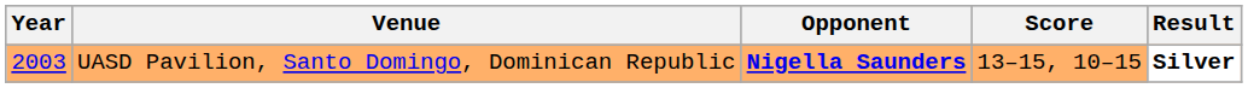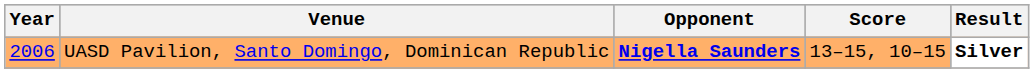 <table class="sortable wikitable" style="font-size: 90%;">
 <tr>
 <th>Year</th>
 <th>Venue</th>
 <th>Opponent</th>
 <th>Score</th>
 <th>Result</th>
 </tr>
 <tr style="background:#FFB069">
-<td align="center"><a href='#'>2003</a></td>
+<td align="center"><a href='#'>2006</a></td>
 <td align="left">UASD Pavilion, <a href='#'>Santo Domingo</a>, Dominican Republic</td>
 <td align="left"><strong> <a href='#'>Nigella Saunders</a></strong></td>
 <td align="left">13–15, 10–15</td>
 <td style="text-align:left; background:white"> <strong>Silver</strong></td>
 </tr>
 </table>
